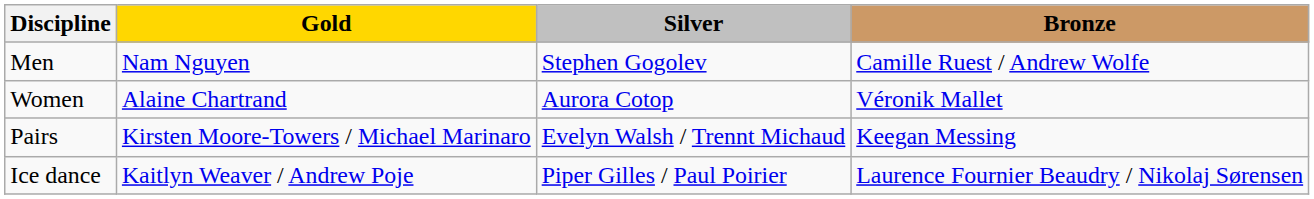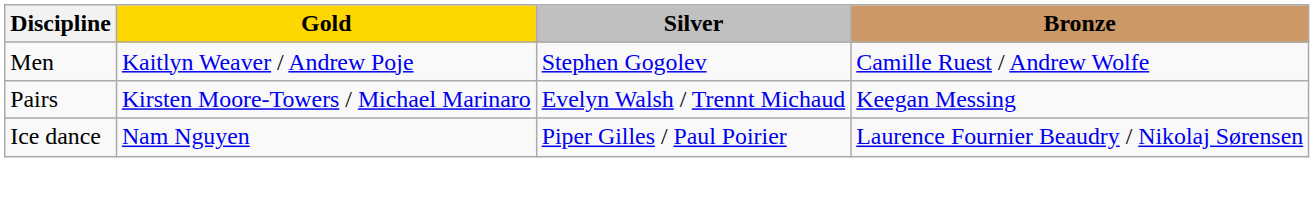 <table class="wikitable">
 <tr>
 <th>Discipline</th>
 <td align=center bgcolor=gold><strong>Gold</strong></td>
 <td align=center bgcolor=silver><strong>Silver</strong></td>
 <td align=center bgcolor=cc9966><strong>Bronze</strong></td>
 </tr>
 <tr>
 <td>Men</td>
-<td><a href='#'>Nam Nguyen</a></td>
+<td><a href='#'>Kaitlyn Weaver</a> / <a href='#'>Andrew Poje</a></td>
 <td><a href='#'>Stephen Gogolev</a></td>
 <td><a href='#'>Camille Ruest</a> / <a href='#'>Andrew Wolfe</a></td>
-</tr>
-<tr>
-<td>Women</td>
-<td><a href='#'>Alaine Chartrand</a></td>
-<td><a href='#'>Aurora Cotop</a></td>
-<td><a href='#'>Véronik Mallet</a></td>
 </tr>
 <tr>
 <td>Pairs</td>
 <td><a href='#'>Kirsten Moore-Towers</a> / <a href='#'>Michael Marinaro</a></td>
 <td><a href='#'>Evelyn Walsh</a> / <a href='#'>Trennt Michaud</a></td>
 <td><a href='#'>Keegan Messing</a></td>
 </tr>
 <tr>
 <td>Ice dance</td>
-<td><a href='#'>Kaitlyn Weaver</a> / <a href='#'>Andrew Poje</a></td>
+<td><a href='#'>Nam Nguyen</a></td>
 <td><a href='#'>Piper Gilles</a> / <a href='#'>Paul Poirier</a></td>
 <td><a href='#'>Laurence Fournier Beaudry</a> / <a href='#'>Nikolaj Sørensen</a></td>
 </tr>
 </table>
